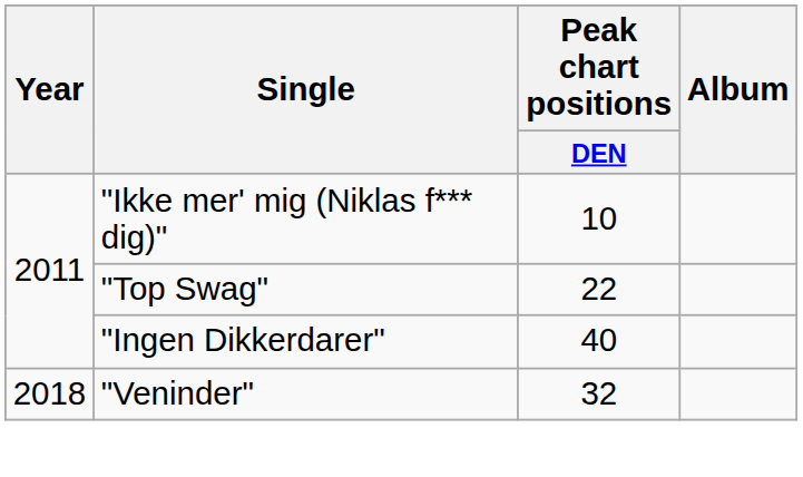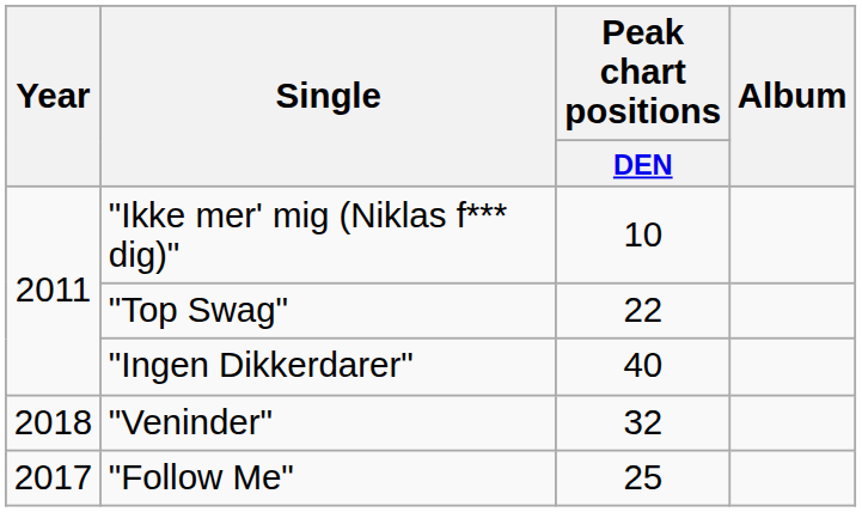 <table class="wikitable">
 <tr>
 <th rowspan="2" align="center" width=10>Year</th>
 <th rowspan="2" width="200" align="center">Single</th>
 <th colspan="1" align="center">Peak chart positions</th>
 <th rowspan="2" align="center">Album</th>
 </tr>
 <tr>
 <th style="width:3em;font-size:80%"><a href='#'>DEN</a><br></th>
 </tr>
 <tr>
 <td rowspan="3" align="center">2011</td>
 <td>"Ikke mer' mig (Niklas f*** dig)"</td>
 <td align="center">10</td>
 <td></td>
 </tr>
 <tr>
 <td>"Top Swag"</td>
 <td align="center">22</td>
 <td></td>
 </tr>
 <tr>
 <td>"Ingen Dikkerdarer"</td>
 <td align="center">40</td>
 <td></td>
 </tr>
 <tr>
 <td align="center">2018</td>
 <td>"Veninder"</td>
 <td align="center">32</td>
 <td></td>
 </tr>
+<tr>
+<td align="center">2017</td>
+<td>"Follow Me"</td>
+<td align="center">25<br></td>
+<td></td>
+</tr>
 </table>
